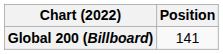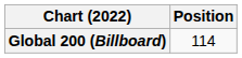 <table class="wikitable plainrowheaders" style="text-align:center">
 <tr>
 <th>Chart (2022)</th>
 <th>Position</th>
 </tr>
 <tr>
 <th scope="row">Global 200 (<em>Billboard</em>)</th>
-<td>141</td>
+<td>114</td>
 </tr>
 </table>
